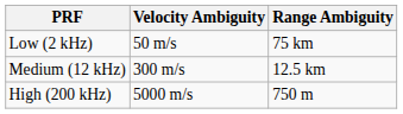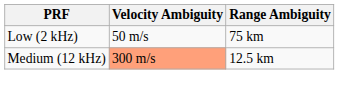 <table class="wikitable" style="margin: 1em auto 1em auto">
 <tr>
 <th>PRF</th>
 <th>Velocity Ambiguity</th>
 <th>Range Ambiguity</th>
 </tr>
 <tr>
 <td>Low  (2 kHz)</td>
 <td>50 m/s</td>
 <td>75 km</td>
 </tr>
 <tr>
 <td>Medium (12 kHz)</td>
-<td>300 m/s</td>
+<td style="background: lightsalmon;">300 m/s</td>
 <td>12.5 km</td>
 </tr>
-<tr>
-<td>High (200 kHz)</td>
-<td>5000 m/s</td>
-<td>750 m</td>
-</tr>
 </table>
